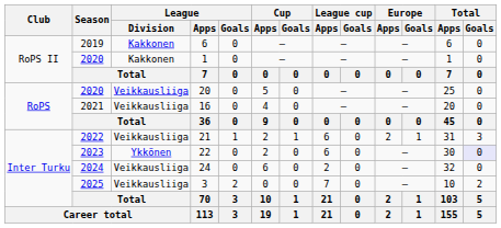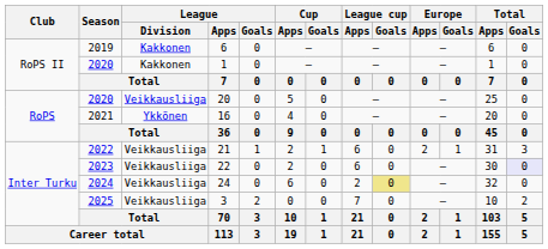 <table class="wikitable" style="text-align:center">
 <tr>
 <th rowspan="2">Club</th>
 <th rowspan="2">Season</th>
 <th colspan="3">League</th>
 <th colspan="2">Cup</th>
 <th colspan="2">League cup</th>
 <th colspan="2">Europe</th>
 <th colspan="2">Total</th>
 </tr>
 <tr>
 <th>Division</th>
 <th>Apps</th>
 <th>Goals</th>
 <th>Apps</th>
 <th>Goals</th>
 <th>Apps</th>
 <th>Goals</th>
 <th>Apps</th>
 <th>Goals</th>
 <th>Apps</th>
 <th>Goals</th>
 </tr>
 <tr>
 <td rowspan="3">RoPS II</td>
 <td>2019</td>
 <td><a href='#'>Kakkonen</a></td>
 <td>6</td>
 <td>0</td>
 <td colspan="2">—</td>
 <td colspan="2">—</td>
 <td colspan="2">—</td>
 <td>6</td>
 <td>0</td>
 </tr>
 <tr>
 <td><a href='#'>2020</a></td>
 <td>Kakkonen</td>
 <td>1</td>
 <td>0</td>
 <td colspan="2">—</td>
 <td colspan="2">—</td>
 <td colspan="2">—</td>
 <td>1</td>
 <td>0</td>
 </tr>
 <tr>
 <th colspan="2">Total</th>
 <th>7</th>
 <th>0</th>
 <th>0</th>
 <th>0</th>
 <th>0</th>
 <th>0</th>
 <th>0</th>
 <th>0</th>
 <th>7</th>
 <th>0</th>
 </tr>
 <tr>
 <td rowspan="3"><a href='#'>RoPS</a></td>
 <td><a href='#'>2020</a></td>
 <td><a href='#'>Veikkausliiga</a></td>
 <td>20</td>
 <td>0</td>
 <td>5</td>
 <td>0</td>
 <td colspan="2">—</td>
 <td colspan="2">—</td>
 <td>25</td>
 <td>0</td>
 </tr>
 <tr>
 <td>2021</td>
-<td>Veikkausliiga</td>
+<td><a href='#'>Ykkönen</a></td>
 <td>16</td>
 <td>0</td>
 <td>4</td>
 <td>0</td>
 <td colspan="2">—</td>
 <td colspan="2">—</td>
 <td>20</td>
 <td>0</td>
 </tr>
 <tr>
 <th colspan="2">Total</th>
 <th>36</th>
 <th>0</th>
 <th>9</th>
 <th>0</th>
 <th>0</th>
 <th>0</th>
 <th>0</th>
 <th>0</th>
 <th>45</th>
 <th>0</th>
 </tr>
 <tr>
 <td rowspan="5"><a href='#'>Inter Turku</a></td>
 <td><a href='#'>2022</a></td>
 <td>Veikkausliiga</td>
 <td>21</td>
 <td>1</td>
 <td>2</td>
 <td>1</td>
 <td>6</td>
 <td>0</td>
 <td>2</td>
 <td>1</td>
 <td>31</td>
 <td>3</td>
 </tr>
 <tr>
 <td><a href='#'>2023</a></td>
-<td><a href='#'>Ykkönen</a></td>
+<td>Veikkausliiga</td>
 <td>22</td>
 <td>0</td>
 <td>2</td>
 <td>0</td>
 <td>6</td>
 <td>0</td>
 <td colspan="2">—</td>
 <td>30</td>
 <td style="background: lavender;">0</td>
 </tr>
 <tr>
 <td><a href='#'>2024</a></td>
 <td>Veikkausliiga</td>
 <td>24</td>
 <td>0</td>
 <td>6</td>
 <td>0</td>
 <td>2</td>
-<td>0</td>
+<td style="background: khaki;">0</td>
 <td colspan="2">—</td>
 <td>32</td>
 <td>0</td>
 </tr>
 <tr>
 <td><a href='#'>2025</a></td>
 <td>Veikkausliiga</td>
 <td>3</td>
 <td>2</td>
 <td>0</td>
 <td>0</td>
 <td>7</td>
 <td>0</td>
 <td colspan=2>–</td>
 <td>10</td>
 <td>2</td>
 </tr>
 <tr>
 <th colspan="2">Total</th>
 <th>70</th>
 <th>3</th>
 <th>10</th>
 <th>1</th>
 <th>21</th>
 <th>0</th>
 <th>2</th>
 <th>1</th>
 <th>103</th>
 <th>5</th>
 </tr>
 <tr>
 <th colspan="3">Career total</th>
 <th>113</th>
 <th>3</th>
 <th>19</th>
 <th>1</th>
 <th>21</th>
 <th>0</th>
 <th>2</th>
 <th>1</th>
 <th>155</th>
 <th>5</th>
 </tr>
 </table>
